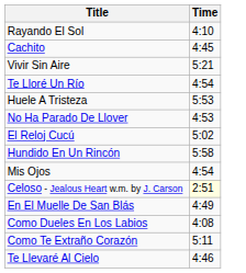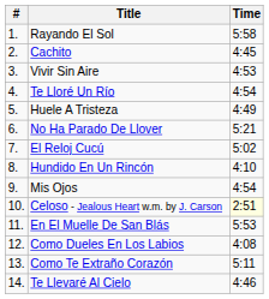 <table class="wikitable">
 <tr>
+<th>#</th>
 <th width="260">Title</th>
 <th>Time</th>
 </tr>
 <tr>
+<td>1.</td>
 <td>Rayando El Sol</td>
-<td>4:10</td>
+<td>5:58</td>
 </tr>
 <tr>
+<td>2.</td>
 <td><a href='#'>Cachito</a></td>
 <td>4:45</td>
 </tr>
 <tr>
+<td>3.</td>
 <td>Vivir Sin Aire</td>
-<td>5:21</td>
+<td>4:53</td>
 </tr>
 <tr>
+<td>4.</td>
 <td><a href='#'>Te Lloré Un Río</a></td>
 <td>4:54</td>
 </tr>
 <tr>
+<td>5.</td>
 <td>Huele A Tristeza</td>
-<td>5:53</td>
+<td>4:49</td>
 </tr>
 <tr>
+<td>6.</td>
 <td><a href='#'>No Ha Parado De Llover</a></td>
-<td>4:53</td>
+<td>5:21</td>
 </tr>
 <tr>
+<td>7.</td>
 <td><a href='#'>El Reloj Cucú</a></td>
 <td>5:02</td>
 </tr>
 <tr>
+<td>8.</td>
 <td><a href='#'>Hundido En Un Rincón</a></td>
-<td>5:58</td>
+<td>4:10</td>
 </tr>
 <tr>
+<td>9.</td>
 <td>Mis Ojos</td>
 <td>4:54</td>
 </tr>
 <tr>
+<td>10.</td>
 <td><a href='#'>Celoso</a><small> - <a href='#'>Jealous Heart</a> w.m. by <a href='#'>J. Carson</a></small></td>
 <td style="background: lightyellow;">2:51</td>
 </tr>
 <tr>
+<td>11.</td>
 <td><a href='#'>En El Muelle De San Blás</a></td>
-<td>4:49</td>
+<td>5:53</td>
 </tr>
 <tr>
+<td>12.</td>
 <td><a href='#'>Como Dueles En Los Labios</a></td>
 <td>4:08</td>
 </tr>
 <tr>
+<td>13.</td>
 <td><a href='#'>Como Te Extraño Corazón</a></td>
 <td>5:11</td>
 </tr>
 <tr>
+<td>14.</td>
 <td><a href='#'>Te Llevaré Al Cielo</a></td>
 <td>4:46</td>
 </tr>
 </table>
